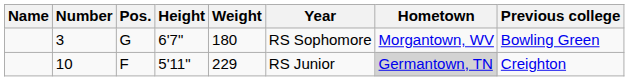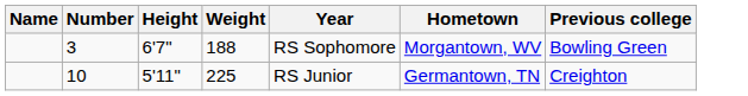 <table class="wikitable sortable" border="1">
 <tr>
 <th>Name</th>
 <th>Number</th>
-<th>Pos.</th>
 <th>Height</th>
 <th>Weight</th>
 <th>Year</th>
 <th>Hometown</th>
 <th class="unsortable">Previous college</th>
 </tr>
 <tr>
 <td></td>
 <td>3</td>
-<td>G</td>
 <td>6'7"</td>
-<td>180</td>
+<td>188</td>
 <td>RS Sophomore</td>
 <td><a href='#'>Morgantown, WV</a></td>
 <td><a href='#'>Bowling Green</a></td>
 </tr>
 <tr>
 <td></td>
 <td>10</td>
-<td>F</td>
 <td>5'11"</td>
-<td>229</td>
+<td>225</td>
 <td>RS Junior</td>
-<td style="background: lightgrey;"><a href='#'>Germantown, TN</a></td>
+<td><a href='#'>Germantown, TN</a></td>
 <td><a href='#'>Creighton</a></td>
 </tr>
 </table>
